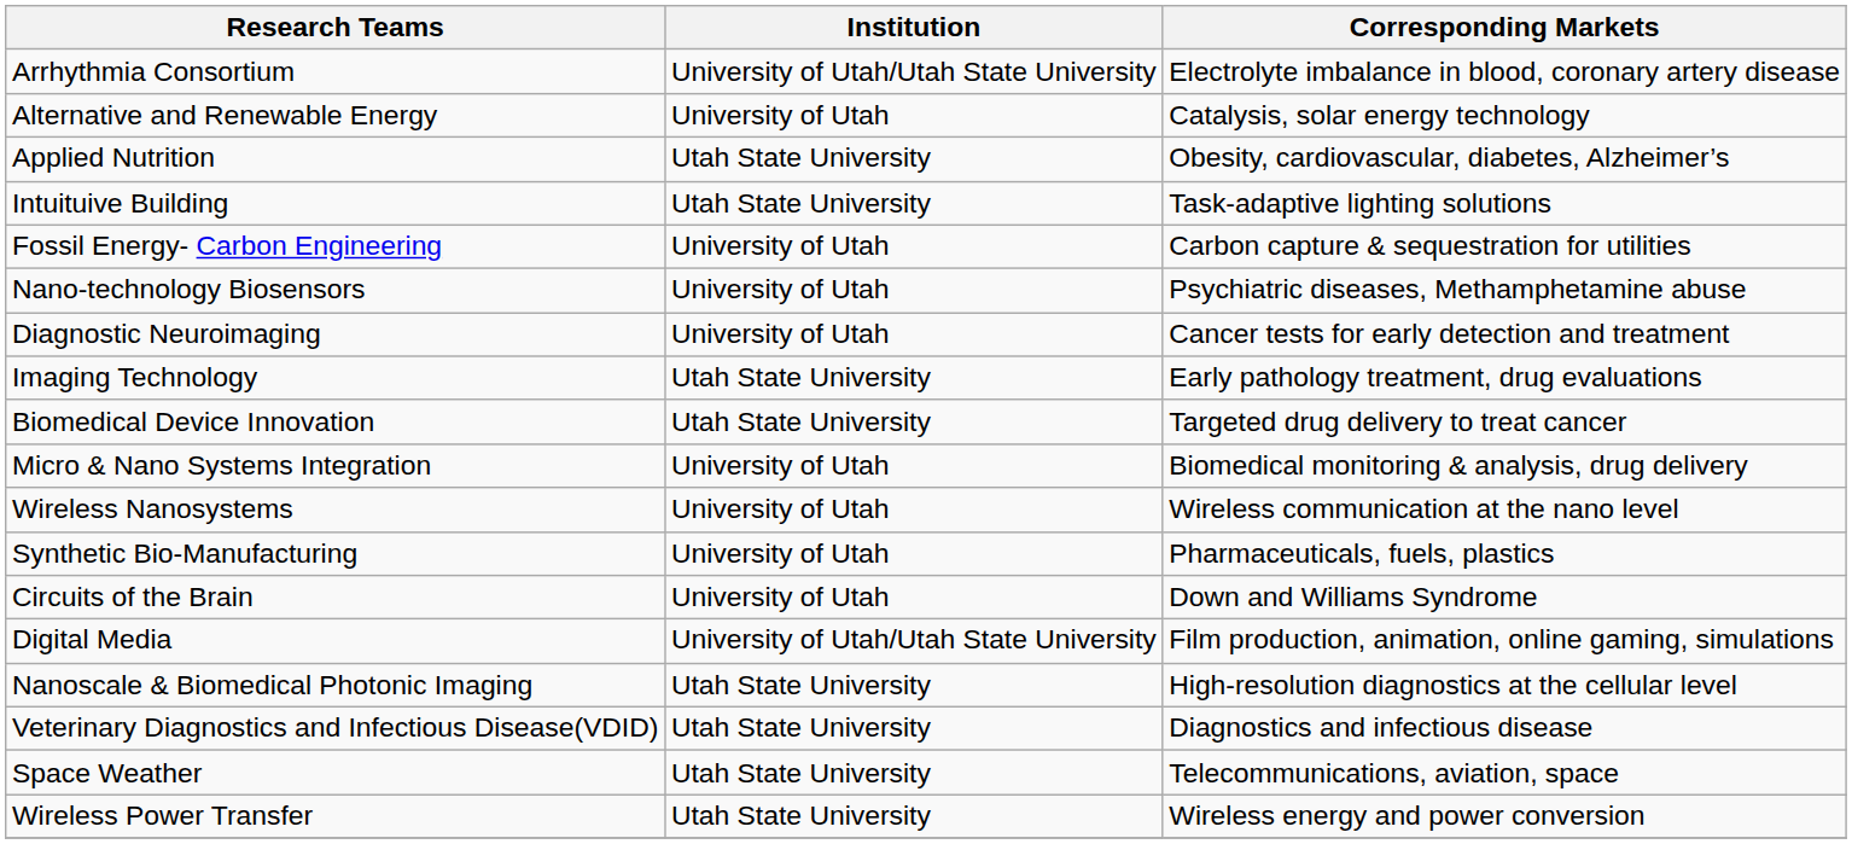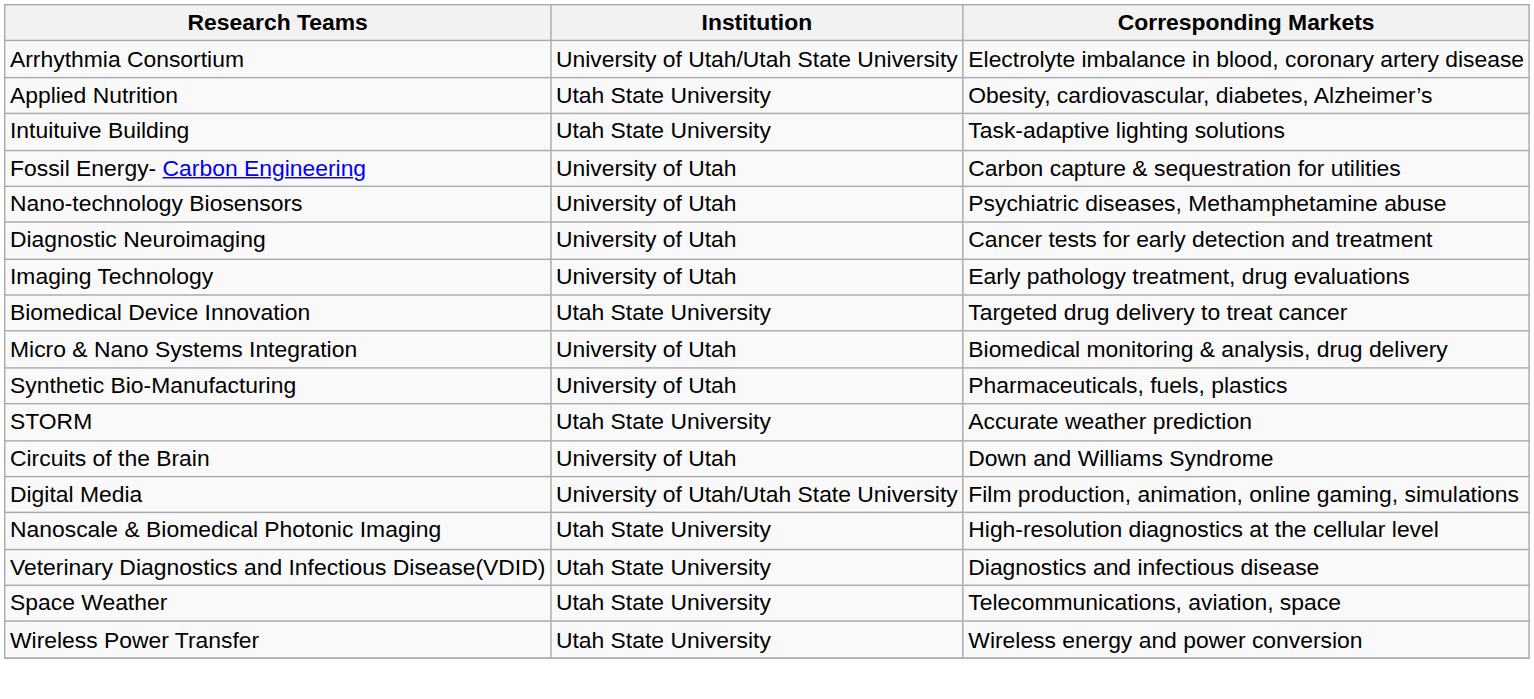 <table class="wikitable" border="1">
 <tr>
 <th>Research Teams</th>
 <th>Institution</th>
 <th>Corresponding Markets</th>
 </tr>
 <tr>
 <td>Arrhythmia Consortium</td>
 <td>University of Utah/Utah State University</td>
 <td>Electrolyte imbalance in blood, coronary artery disease</td>
-</tr>
-<tr>
-<td>Alternative and Renewable Energy</td>
-<td>University of Utah</td>
-<td>Catalysis, solar energy technology</td>
 </tr>
 <tr>
 <td>Applied Nutrition</td>
 <td>Utah State University</td>
 <td>Obesity, cardiovascular, diabetes, Alzheimer’s</td>
 </tr>
 <tr>
 <td>Intuituive Building</td>
 <td>Utah State University</td>
 <td>Task-adaptive lighting solutions</td>
 </tr>
 <tr>
 <td>Fossil Energy- <a href='#'>Carbon Engineering</a></td>
 <td>University of Utah</td>
 <td>Carbon capture & sequestration for utilities</td>
 </tr>
 <tr>
 <td>Nano-technology Biosensors</td>
 <td>University of Utah</td>
 <td>Psychiatric diseases, Methamphetamine abuse</td>
 </tr>
 <tr>
 <td>Diagnostic Neuroimaging</td>
 <td>University of Utah</td>
 <td>Cancer tests for early detection and treatment</td>
 </tr>
 <tr>
 <td>Imaging Technology</td>
-<td>Utah State University</td>
+<td>University of Utah</td>
 <td>Early pathology treatment, drug evaluations</td>
 </tr>
 <tr>
 <td>Biomedical Device Innovation</td>
 <td>Utah State University</td>
 <td>Targeted drug delivery to treat cancer</td>
 </tr>
 <tr>
 <td>Micro & Nano Systems Integration</td>
 <td>University of Utah</td>
 <td>Biomedical monitoring & analysis, drug delivery</td>
 </tr>
 <tr>
-<td>Wireless Nanosystems</td>
-<td>University of Utah</td>
-<td>Wireless communication at the nano level</td>
-</tr>
-<tr>
 <td>Synthetic Bio-Manufacturing</td>
 <td>University of Utah</td>
 <td>Pharmaceuticals, fuels, plastics</td>
+</tr>
+<tr>
+<td>STORM</td>
+<td>Utah State University</td>
+<td>Accurate weather prediction</td>
 </tr>
 <tr>
 <td>Circuits of the Brain</td>
 <td>University of Utah</td>
 <td>Down and Williams Syndrome</td>
 </tr>
 <tr>
 <td>Digital Media</td>
 <td>University of Utah/Utah State University</td>
 <td>Film production, animation, online gaming, simulations</td>
 </tr>
 <tr>
 <td>Nanoscale & Biomedical Photonic Imaging</td>
 <td>Utah State University</td>
 <td>High-resolution diagnostics at the cellular level</td>
 </tr>
 <tr>
 <td>Veterinary Diagnostics and Infectious Disease(VDID)</td>
 <td>Utah State University</td>
 <td>Diagnostics and infectious disease</td>
 </tr>
 <tr>
 <td>Space Weather</td>
 <td>Utah State University</td>
 <td>Telecommunications, aviation, space</td>
 </tr>
 <tr>
 <td>Wireless Power Transfer</td>
 <td>Utah State University</td>
 <td>Wireless energy and power conversion</td>
 </tr>
 <tr>
 </tr>
 </table>
